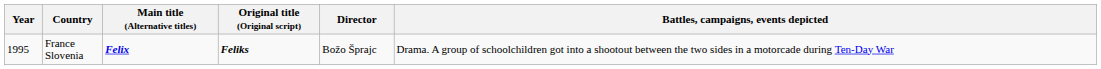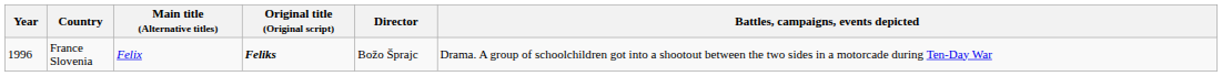 <table class="wikitable sortable" style="width:100%;">
 <tr>
 <th class="unsortable">Year</th>
 <th width= 80>Country</th>
 <th width=160>Main title<br><small>(Alternative titles)</small></th>
 <th width=140>Original title<br><small>(Original script)</small></th>
 <th width=100>Director</th>
 <th class="unsortable">Battles, campaigns, events depicted</th>
 </tr>
 <tr>
-<td>1995</td>
+<td>1996</td>
 <td>France<br>Slovenia</td>
-<td><strong><em><a href='#'>Felix</a></em></strong></td>
+<td><em><a href='#'>Felix</a></em></td>
 <td><strong><em>Feliks</em></strong></td>
 <td>Božo Šprajc</td>
 <td>Drama. A group of schoolchildren got into a shootout between the two sides in a motorcade during <a href='#'>Ten-Day War</a></td>
 </tr>
 </table>
